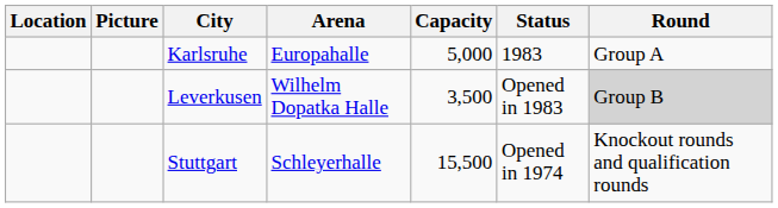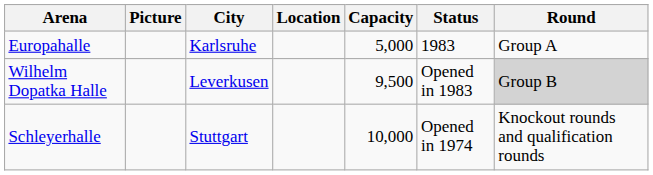 <table class="wikitable sortable">
 <tr>
-<th>Location</th>
+<th>Arena</th>
 <th>Picture</th>
 <th>City</th>
-<th>Arena</th>
+<th>Location</th>
 <th style="text-align:right;">Capacity</th>
 <th>Status</th>
 <th>Round</th>
 </tr>
 <tr>
-<td></td>
+<td><a href='#'>Europahalle</a></td>
 <td></td>
 <td><a href='#'>Karlsruhe</a></td>
-<td><a href='#'>Europahalle</a></td>
+<td></td>
 <td style="text-align:right;">5,000</td>
 <td>1983</td>
 <td>Group A</td>
 </tr>
 <tr>
-<td></td>
+<td><a href='#'>Wilhelm Dopatka Halle</a></td>
 <td></td>
 <td><a href='#'>Leverkusen</a></td>
-<td><a href='#'>Wilhelm Dopatka Halle</a></td>
-<td style="text-align:right;">3,500</td>
+<td></td>
+<td style="text-align:right;">9,500</td>
 <td>Opened in 1983</td>
 <td style="background: lightgrey;">Group B</td>
 </tr>
 <tr>
-<td></td>
+<td><a href='#'>Schleyerhalle</a></td>
 <td></td>
 <td><a href='#'>Stuttgart</a></td>
-<td><a href='#'>Schleyerhalle</a></td>
-<td style="text-align:right;">15,500</td>
+<td></td>
+<td style="text-align:right;">10,000</td>
 <td>Opened in 1974</td>
 <td>Knockout rounds and qualification rounds</td>
 </tr>
 </table>
